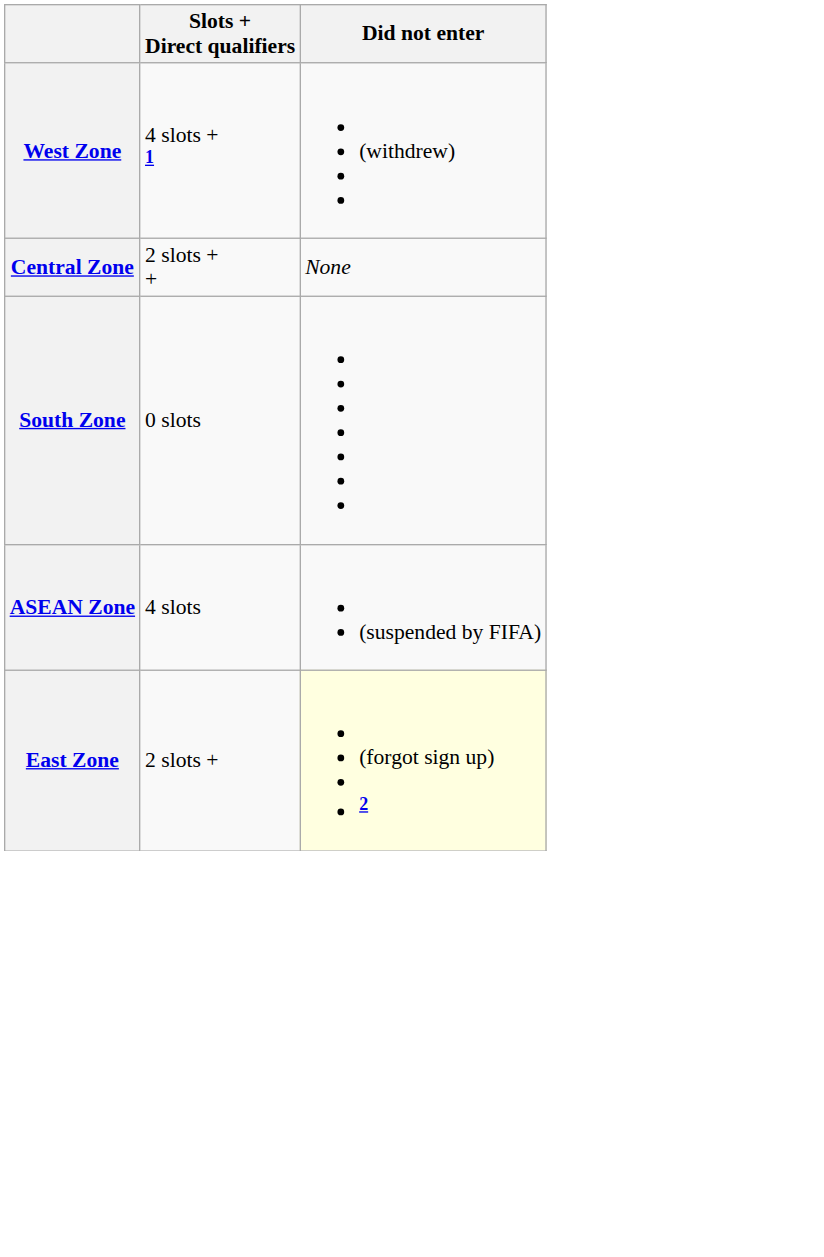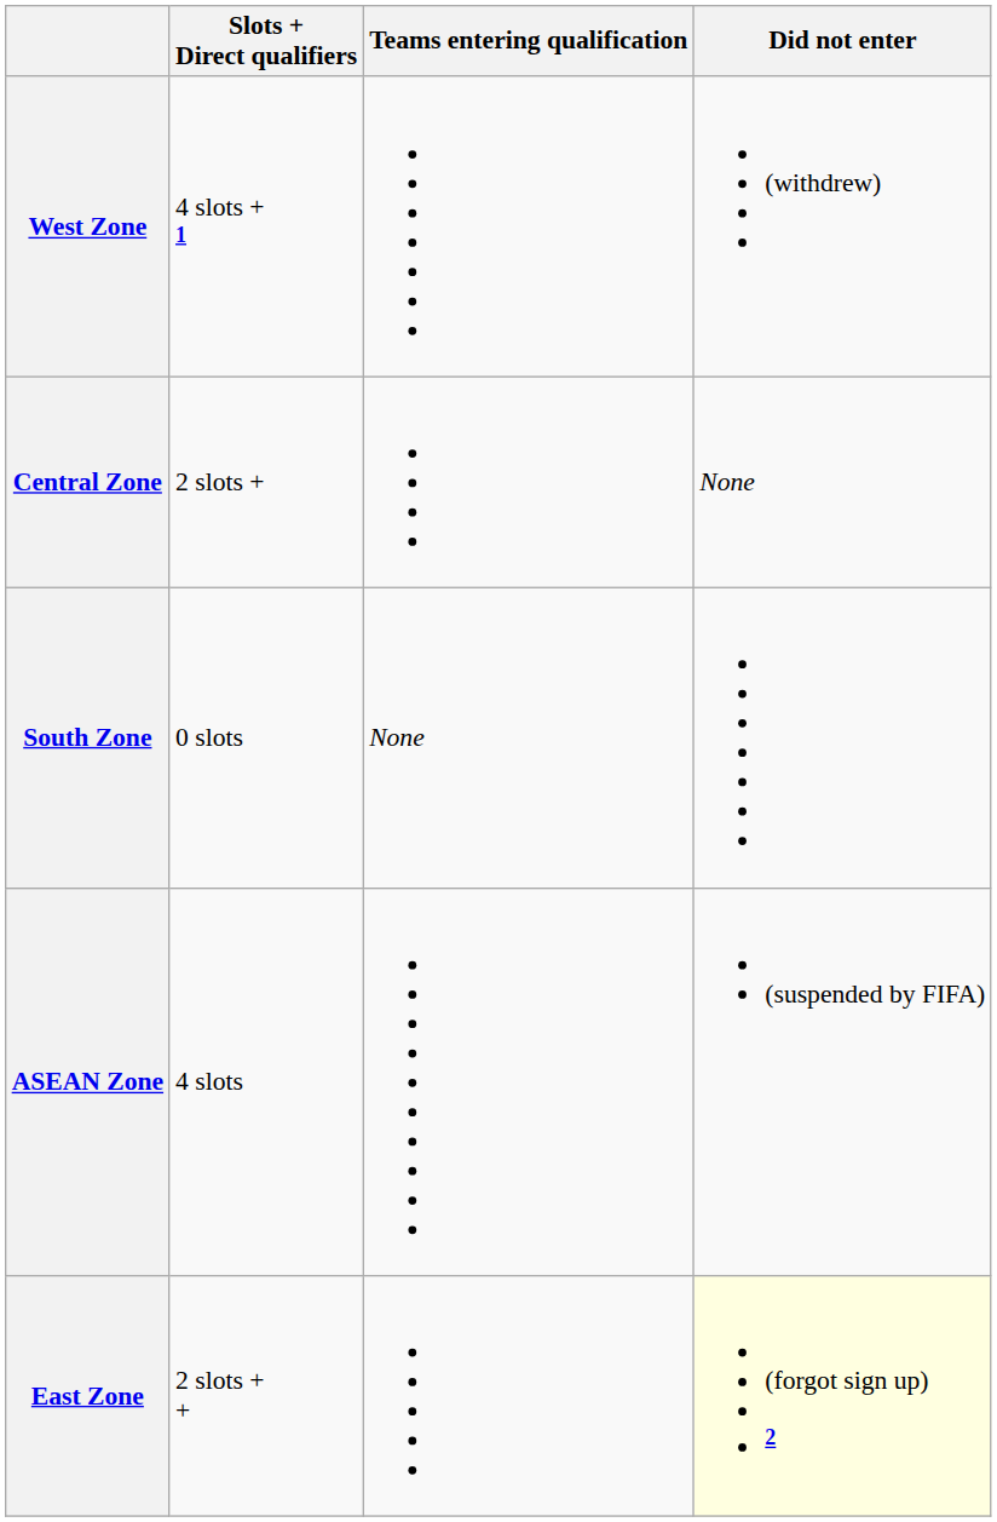 <table class="wikitable">
 <tr>
 <th></th>
 <th>Slots +<br>Direct qualifiers</th>
+<th>Teams entering qualification</th>
 <th>Did not enter</th>
 </tr>
 <tr>
 <th><a href='#'>West Zone</a></th>
 <td>4 slots +<br><sup><strong><a href='#'>1</a></strong></sup></td>
+<td valign=top><br><ul><li></li><li></li><li></li><li></li><li></li><li></li><li></li></ul></td>
 <td valign=top><br><ul><li></li><li> (withdrew)</li><li></li><li></li></ul></td>
 </tr>
 <tr>
 <th><a href='#'>Central Zone</a></th>
-<td>2 slots +<br> +<br></td>
+<td>2 slots +<br></td>
+<td valign=top><br><ul><li></li><li></li><li></li><li></li></ul></td>
 <td><em>None</em></td>
 </tr>
 <tr>
 <th><a href='#'>South Zone</a></th>
 <td>0 slots</td>
+<td><em>None</em></td>
 <td valign=top><br><ul><li></li><li></li><li></li><li></li><li></li><li></li><li></li></ul></td>
 </tr>
 <tr>
 <th><a href='#'>ASEAN Zone</a></th>
 <td>4 slots</td>
+<td valign=top><br><ul><li></li><li></li><li></li><li></li><li></li><li></li><li></li><li></li><li></li><li></li></ul></td>
 <td valign=top><br><ul><li></li><li> (suspended by FIFA)</li></ul></td>
 </tr>
 <tr>
 <th><a href='#'>East Zone</a></th>
-<td>2 slots +<br></td>
+<td>2 slots +<br> +<br></td>
+<td valign=top><br><ul><li></li><li></li><li></li><li></li><li></li></ul></td>
 <td valign=top style="background: lightyellow;"><br><ul><li></li><li> (forgot sign up)</li><li></li><li><sup><strong><a href='#'>2</a></strong></sup></li></ul></td>
 </tr>
 </table>
